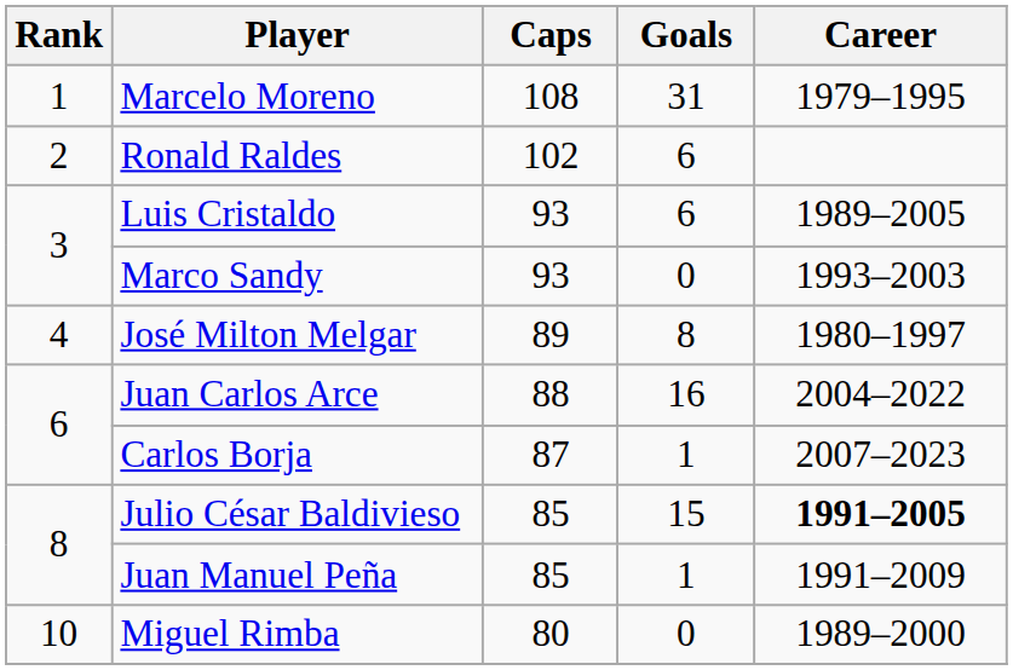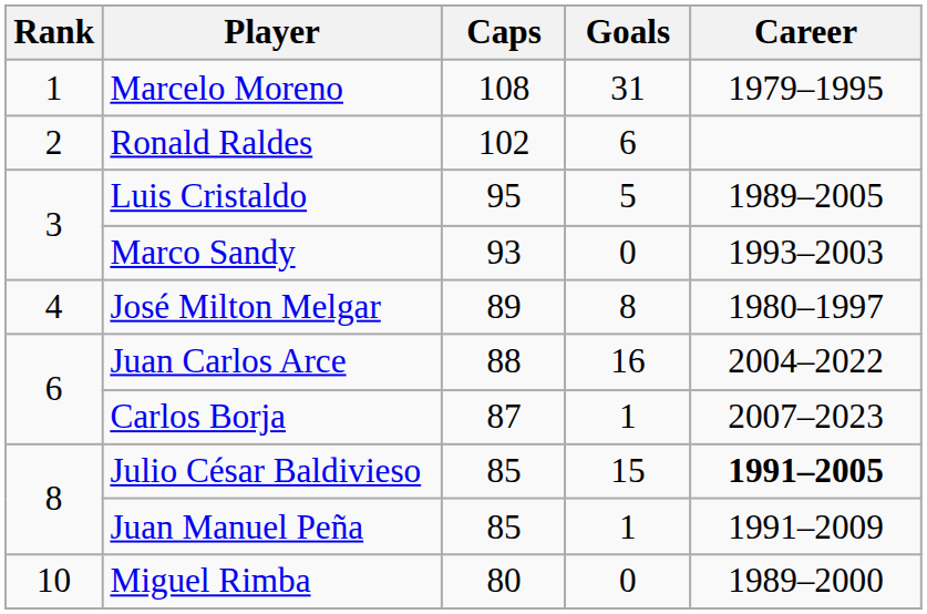 <table class="wikitable sortable" style="text-align:center">
 <tr>
 <th width=30>Rank</th>
 <th width=150>Player</th>
 <th width=50>Caps</th>
 <th width=50>Goals</th>
 <th width=100>Career</th>
 </tr>
 <tr>
 <td>1</td>
 <td align="left"><a href='#'>Marcelo Moreno</a></td>
 <td>108</td>
 <td>31</td>
 <td>1979–1995</td>
 </tr>
 <tr>
 <td>2</td>
 <td align="left"><a href='#'>Ronald Raldes</a></td>
 <td>102</td>
 <td>6</td>
 <td></td>
 </tr>
 <tr>
 <td rowspan=2>3</td>
 <td align="left"><a href='#'>Luis Cristaldo</a></td>
-<td>93</td>
-<td>6</td>
+<td>95</td>
+<td>5</td>
 <td>1989–2005</td>
 </tr>
 <tr>
 <td align="left"><a href='#'>Marco Sandy</a></td>
 <td>93</td>
 <td>0</td>
 <td>1993–2003</td>
 </tr>
 <tr>
 <td>4</td>
 <td align="left"><a href='#'>José Milton Melgar</a></td>
 <td>89</td>
 <td>8</td>
 <td>1980–1997</td>
 </tr>
 <tr>
 <td rowspan=2>6</td>
 <td align="left"><a href='#'>Juan Carlos Arce</a></td>
 <td>88</td>
 <td>16</td>
 <td>2004–2022</td>
 </tr>
 <tr>
 <td align="left"><a href='#'>Carlos Borja</a></td>
 <td>87</td>
 <td>1</td>
 <td>2007–2023</td>
 </tr>
 <tr>
 <td rowspan=2>8</td>
 <td align="left"><a href='#'>Julio César Baldivieso</a></td>
 <td>85</td>
 <td>15</td>
 <td><strong>1991–2005</strong></td>
 </tr>
 <tr>
 <td align="left"><a href='#'>Juan Manuel Peña</a></td>
 <td>85</td>
 <td>1</td>
 <td>1991–2009</td>
 </tr>
 <tr>
 <td>10</td>
 <td align="left"><a href='#'>Miguel Rimba</a></td>
 <td>80</td>
 <td>0</td>
 <td>1989–2000</td>
 </tr>
 <tr>
 </tr>
 </table>
